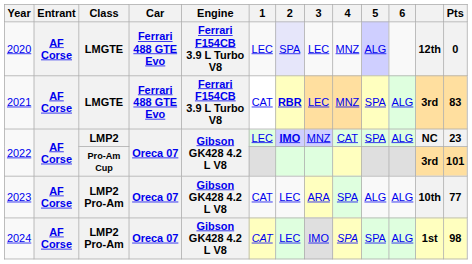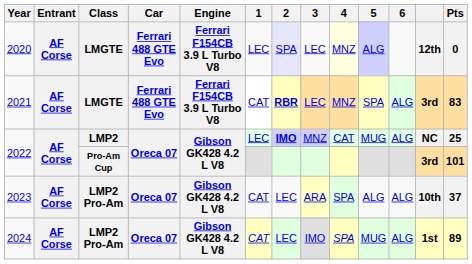 <table class="wikitable" style="text-align:center; font-size:90%">
 <tr>
 <th>Year</th>
 <th>Entrant</th>
 <th>Class</th>
 <th>Car</th>
 <th>Engine</th>
 <th>1</th>
 <th>2</th>
 <th>3</th>
 <th>4</th>
 <th>5</th>
 <th>6</th>
 <th></th>
 <th>Pts</th>
 </tr>
 <tr>
 <td><a href='#'>2020</a></td>
 <th><a href='#'>AF Corse</a></th>
 <th>LMGTE</th>
 <th><a href='#'>Ferrari 488 GTE Evo</a></th>
 <th><a href='#'>Ferrari F154CB</a> 3.9 L Turbo V8</th>
 <td><a href='#'>LEC</a></td>
 <td style="background: lavender;"><a href='#'>SPA</a></td>
 <td><a href='#'>LEC</a></td>
-<td><a href='#'>MNZ</a></td>
+<td style="background: lightyellow;"><a href='#'>MNZ</a></td>
 <td style="background:#CFCFFF;"><a href='#'>ALG</a><br></td>
 <td></td>
 <th>12th</th>
 <th>0</th>
 </tr>
 <tr>
 <td><a href='#'>2021</a></td>
 <th><a href='#'>AF Corse</a></th>
 <th>LMGTE</th>
 <th><a href='#'>Ferrari 488 GTE Evo</a></th>
 <th><a href='#'>Ferrari F154CB</a> 3.9 L Turbo V8</th>
 <td style="background:#FFFFFF;"><a href='#'>CAT</a><br></td>
 <td style="background:#FFFFBF;"><strong><a href='#'>RBR</a></strong><br></td>
 <td style="background:#FFDF9F;"><a href='#'>LEC</a><br></td>
 <td style="background:#FFDF9F;"><a href='#'>MNZ</a><br></td>
 <td style="background:#FFFFBF;"><a href='#'>SPA</a><br></td>
 <td style="background:#DFFFDF;"><a href='#'>ALG</a><br></td>
 <th style="background:#FFDF9F;">3rd</th>
 <th style="background:#FFDF9F;">83</th>
 </tr>
 <tr>
 <td rowspan="2"><a href='#'>2022</a></td>
 <th rowspan="2"><a href='#'>AF Corse</a></th>
 <th>LMP2</th>
 <th rowspan="2"><a href='#'>Oreca 07</a></th>
 <th rowspan="2"><a href='#'>Gibson</a> GK428 4.2 L V8</th>
 <td style="background:#DFFFDF;"><a href='#'>LEC</a><br></td>
 <td style="background:#CFCFFF;"><strong><a href='#'>IMO</a></strong><br></td>
 <td style="background:#CFCFFF;"><a href='#'>MNZ</a><br></td>
 <td style="background:#DFFFDF;"><a href='#'>CAT</a><br></td>
-<td style="background:#DFFFDF;"><a href='#'>SPA</a><br></td>
+<td style="background:#DFFFDF;"><a href='#'>MUG</a><br></td>
 <td style="background:#DFFFDF;"><a href='#'>ALG</a><br></td>
 <th>NC</th>
-<th>23</th>
+<th>25</th>
 </tr>
 <tr>
 <th><small>Pro-Am Cup</small></th>
 <td style="background:#DFDFDF;"></td>
 <td style="background:#DFFFDF;"></td>
 <td style="background:#DFFFDF;"></td>
 <td style="background:#FFFFBF;"></td>
 <td style="background:#DFDFDF;"></td>
 <td style="background:#DFDFDF;"></td>
 <th style="background:#FFDF9F;">3rd</th>
 <th style="background:#FFDF9F;">101</th>
 </tr>
 <tr>
 <td><a href='#'>2023</a></td>
 <th><a href='#'>AF Corse</a></th>
 <th>LMP2 Pro-Am</th>
 <th><a href='#'>Oreca 07</a></th>
 <th><a href='#'>Gibson</a> GK428 4.2 L V8</th>
 <td style="background:#;"><a href='#'>CAT</a></td>
 <td style="background:#;"><a href='#'>LEC</a></td>
 <td style="background:#FFFFBF;"><a href='#'>ARA</a><br></td>
 <td style="background:#DFFFDF;"><a href='#'>SPA</a><br></td>
 <td style="background:#;"><a href='#'>ALG</a></td>
 <td style="background:#;"><a href='#'>ALG</a></td>
 <th>10th</th>
-<th>77</th>
+<th>37</th>
 </tr>
 <tr>
 <td><a href='#'>2024</a></td>
 <th><a href='#'>AF Corse</a></th>
 <th>LMP2 Pro-Am</th>
 <th><a href='#'>Oreca 07</a></th>
 <th><a href='#'>Gibson</a> GK428 4.2 L V8</th>
 <td style="background:#FFFFBF;"><em><a href='#'>CAT</a></em><br></td>
 <td style="background:#DFFFDF;"><a href='#'>LEC</a><br></td>
 <td style="background:#DFDFDF;"><a href='#'>IMO</a><br></td>
 <td style="background:#FFFFBF;"><em><a href='#'>SPA</a></em><br></td>
-<td style="background:#DFFFDF;"><a href='#'>SPA</a><br></td>
+<td style="background:#DFFFDF;"><a href='#'>MUG</a><br></td>
 <td style="background:#DFFFDF;"><a href='#'>ALG</a><br></td>
 <th style="background:#FFFFBF;">1st</th>
-<th style="background:#FFFFBF;">98</th>
+<th style="background:#FFFFBF;">89</th>
 </tr>
 </table>
